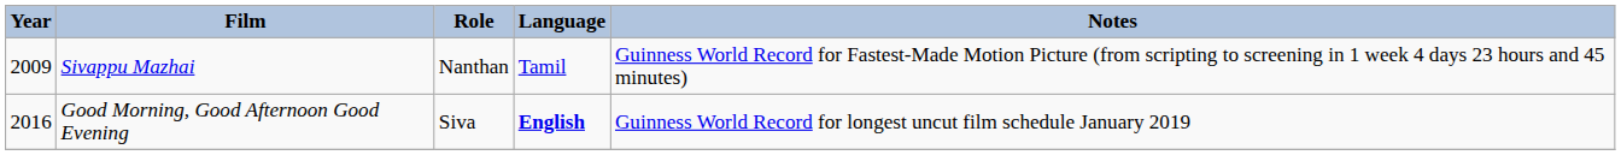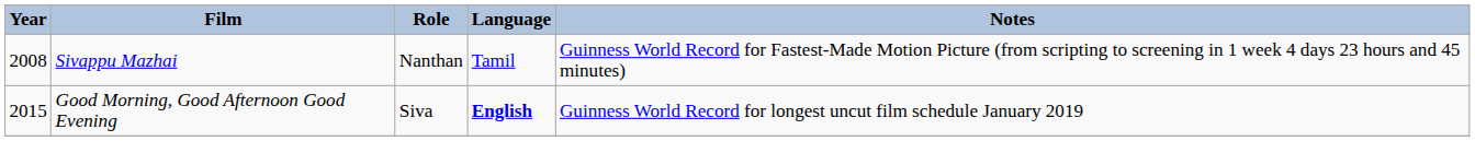 <table class="wikitable">
 <tr>
 <th style="background:#B0C4DE;">Year</th>
 <th style="background:#B0C4DE;">Film</th>
 <th style="background:#B0C4DE;">Role</th>
 <th style="background:#B0C4DE;">Language</th>
 <th style="background:#B0C4DE;">Notes</th>
 </tr>
 <tr>
-<td>2009</td>
+<td>2008</td>
 <td><em><a href='#'>Sivappu Mazhai</a></em></td>
 <td>Nanthan</td>
 <td><a href='#'>Tamil</a></td>
 <td><a href='#'>Guinness World Record</a> for Fastest-Made Motion Picture (from scripting to screening in 1 week 4 days 23 hours and 45 minutes)</td>
 </tr>
 <tr>
-<td>2016</td>
+<td>2015</td>
 <td><em>Good Morning, Good Afternoon Good Evening</em></td>
 <td>Siva</td>
 <td><strong><a href='#'>English</a></strong></td>
 <td><a href='#'>Guinness World Record</a> for longest uncut film schedule January 2019</td>
 </tr>
 <tr>
 </tr>
 </table>
